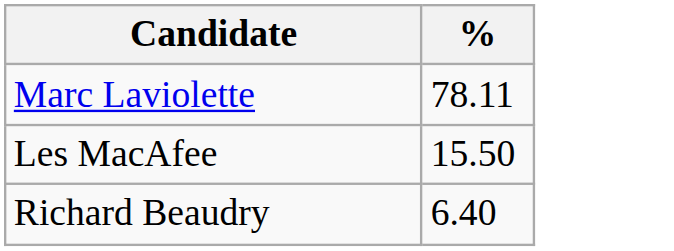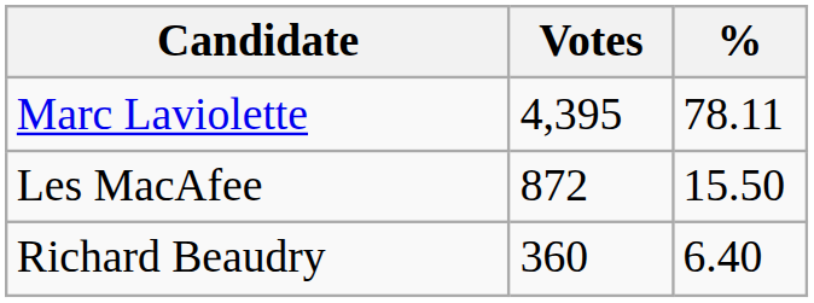 <table class="wikitable">
 <tr>
 <th style="width: 170px">Candidate</th>
+<th style="width: 50px">Votes</th>
 <th style="width: 40px">%</th>
 </tr>
 <tr>
 <td><a href='#'>Marc Laviolette</a></td>
+<td>4,395</td>
 <td>78.11</td>
 </tr>
 <tr>
 <td>Les MacAfee</td>
+<td>872</td>
 <td>15.50</td>
 </tr>
 <tr>
 <td>Richard Beaudry</td>
+<td>360</td>
 <td>6.40</td>
 </tr>
 </table>
